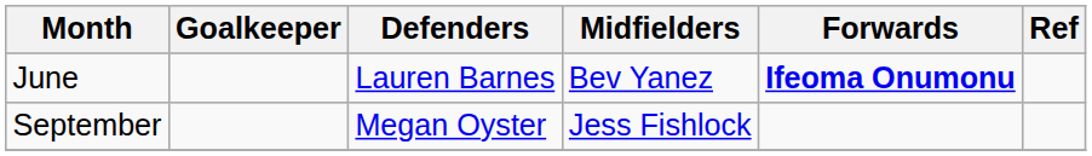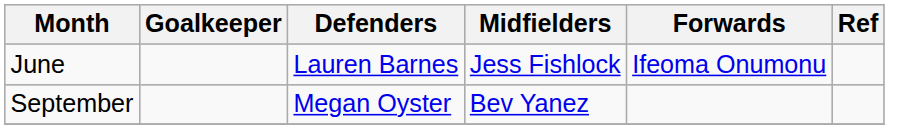 <table class="wikitable sortable">
 <tr>
 <th sort-data-type=number>Month</th>
 <th>Goalkeeper</th>
 <th>Defenders</th>
 <th>Midfielders</th>
 <th>Forwards</th>
 <th class=unsortable>Ref</th>
 </tr>
 <tr>
 <td>June</td>
 <td></td>
 <td> <a href='#'>Lauren Barnes</a></td>
-<td> <a href='#'>Bev Yanez</a></td>
-<td><strong> <a href='#'>Ifeoma Onumonu</a></strong></td>
+<td> <a href='#'>Jess Fishlock</a></td>
+<td> <a href='#'>Ifeoma Onumonu</a></td>
 <td></td>
 </tr>
 <tr>
 <td>September</td>
 <td></td>
 <td> <a href='#'>Megan Oyster</a></td>
-<td> <a href='#'>Jess Fishlock</a></td>
+<td> <a href='#'>Bev Yanez</a></td>
 <td></td>
 <td></td>
 </tr>
 <tr>
 </tr>
 </table>
